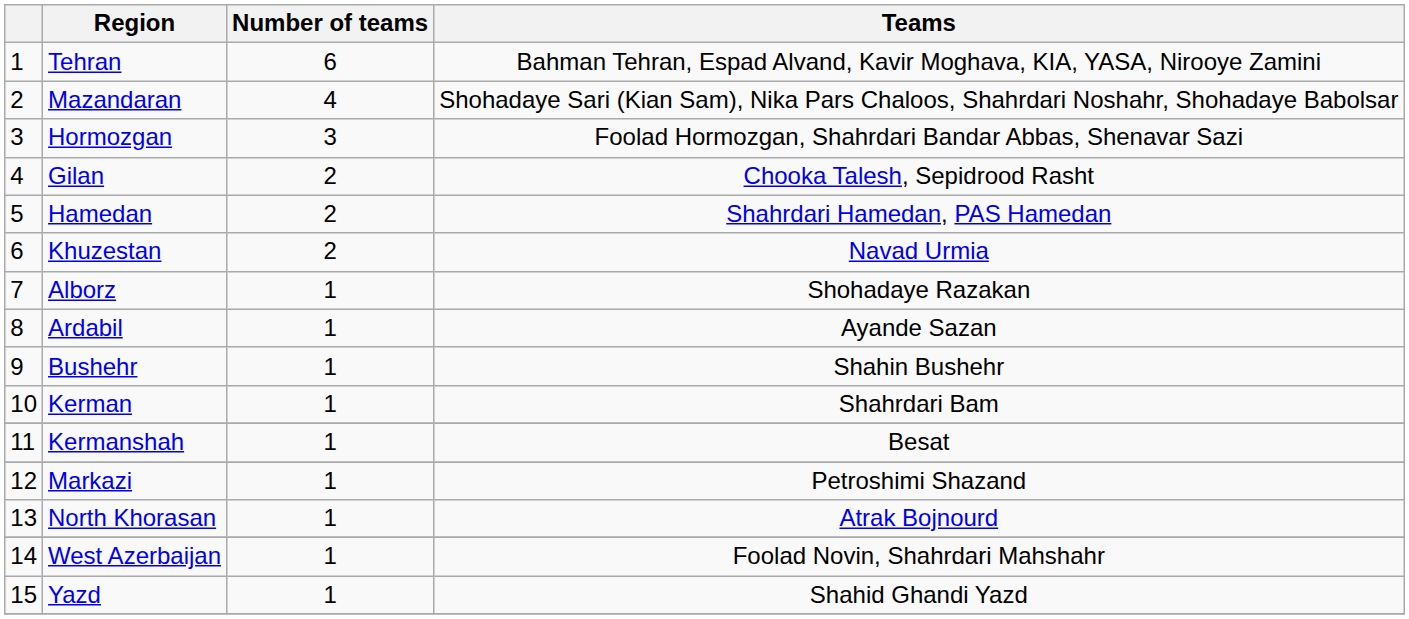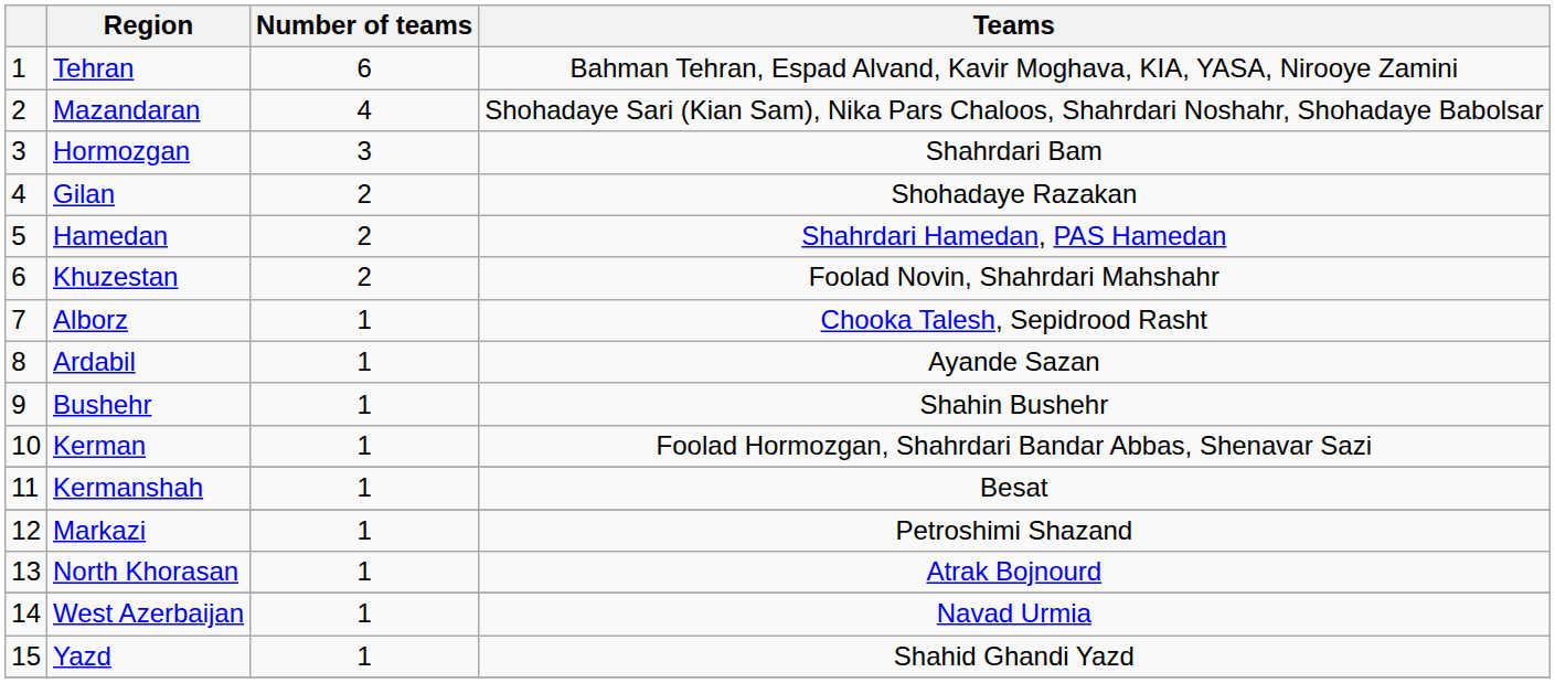 <table class="wikitable">
 <tr>
 <th></th>
 <th>Region</th>
 <th>Number of teams</th>
 <th>Teams</th>
 </tr>
 <tr>
 <td>1</td>
 <td><a href='#'>Tehran</a></td>
 <td align=center>6</td>
 <td align=center>Bahman Tehran, Espad Alvand, Kavir Moghava, KIA, YASA, Nirooye Zamini</td>
 </tr>
 <tr>
 <td>2</td>
 <td><a href='#'>Mazandaran</a></td>
 <td align=center>4</td>
 <td align=center>Shohadaye Sari (Kian Sam), Nika Pars Chaloos, Shahrdari Noshahr, Shohadaye Babolsar</td>
 </tr>
 <tr>
 <td>3</td>
 <td><a href='#'>Hormozgan</a></td>
 <td align=center>3</td>
-<td align=center>Foolad Hormozgan, Shahrdari Bandar Abbas, Shenavar Sazi</td>
+<td align=center>Shahrdari Bam</td>
 </tr>
 <tr>
 <td>4</td>
 <td><a href='#'>Gilan</a></td>
 <td align=center>2</td>
-<td align=center><a href='#'>Chooka Talesh</a>, Sepidrood Rasht</td>
+<td align=center>Shohadaye Razakan</td>
 </tr>
 <tr>
 <td>5</td>
 <td><a href='#'>Hamedan</a></td>
 <td align=center>2</td>
 <td align=center><a href='#'>Shahrdari Hamedan</a>, <a href='#'>PAS Hamedan</a></td>
 </tr>
 <tr>
 <td>6</td>
 <td><a href='#'>Khuzestan</a></td>
 <td align=center>2</td>
-<td align=center><a href='#'>Navad Urmia</a></td>
+<td align=center>Foolad Novin, Shahrdari Mahshahr</td>
 </tr>
 <tr>
 <td>7</td>
 <td><a href='#'>Alborz</a></td>
 <td align=center>1</td>
-<td align=center>Shohadaye Razakan</td>
+<td align=center><a href='#'>Chooka Talesh</a>, Sepidrood Rasht</td>
 </tr>
 <tr>
 <td>8</td>
 <td><a href='#'>Ardabil</a></td>
 <td align=center>1</td>
 <td align=center>Ayande Sazan</td>
 </tr>
 <tr>
 <td>9</td>
 <td><a href='#'>Bushehr</a></td>
 <td align=center>1</td>
 <td align=center>Shahin Bushehr</td>
 </tr>
 <tr>
 <td>10</td>
 <td><a href='#'>Kerman</a></td>
 <td align=center>1</td>
-<td align=center>Shahrdari Bam</td>
+<td align=center>Foolad Hormozgan, Shahrdari Bandar Abbas, Shenavar Sazi</td>
 </tr>
 <tr>
 </tr>
 <tr>
 <td>11</td>
 <td><a href='#'>Kermanshah</a></td>
 <td align=center>1</td>
 <td align=center>Besat</td>
 </tr>
 <tr>
 </tr>
 <tr>
 <td>12</td>
 <td><a href='#'>Markazi</a></td>
 <td align=center>1</td>
 <td align=center>Petroshimi Shazand</td>
 </tr>
 <tr>
 <td>13</td>
 <td><a href='#'>North Khorasan</a></td>
 <td align=center>1</td>
 <td align=center><a href='#'>Atrak Bojnourd</a></td>
 </tr>
 <tr>
 </tr>
 <tr>
 <td>14</td>
 <td><a href='#'>West Azerbaijan</a></td>
 <td align=center>1</td>
-<td align=center>Foolad Novin, Shahrdari Mahshahr</td>
+<td align=center><a href='#'>Navad Urmia</a></td>
 </tr>
 <tr>
 <td>15</td>
 <td><a href='#'>Yazd</a></td>
 <td align=center>1</td>
 <td align=center>Shahid Ghandi Yazd</td>
 </tr>
 <tr>
 </tr>
 </table>
